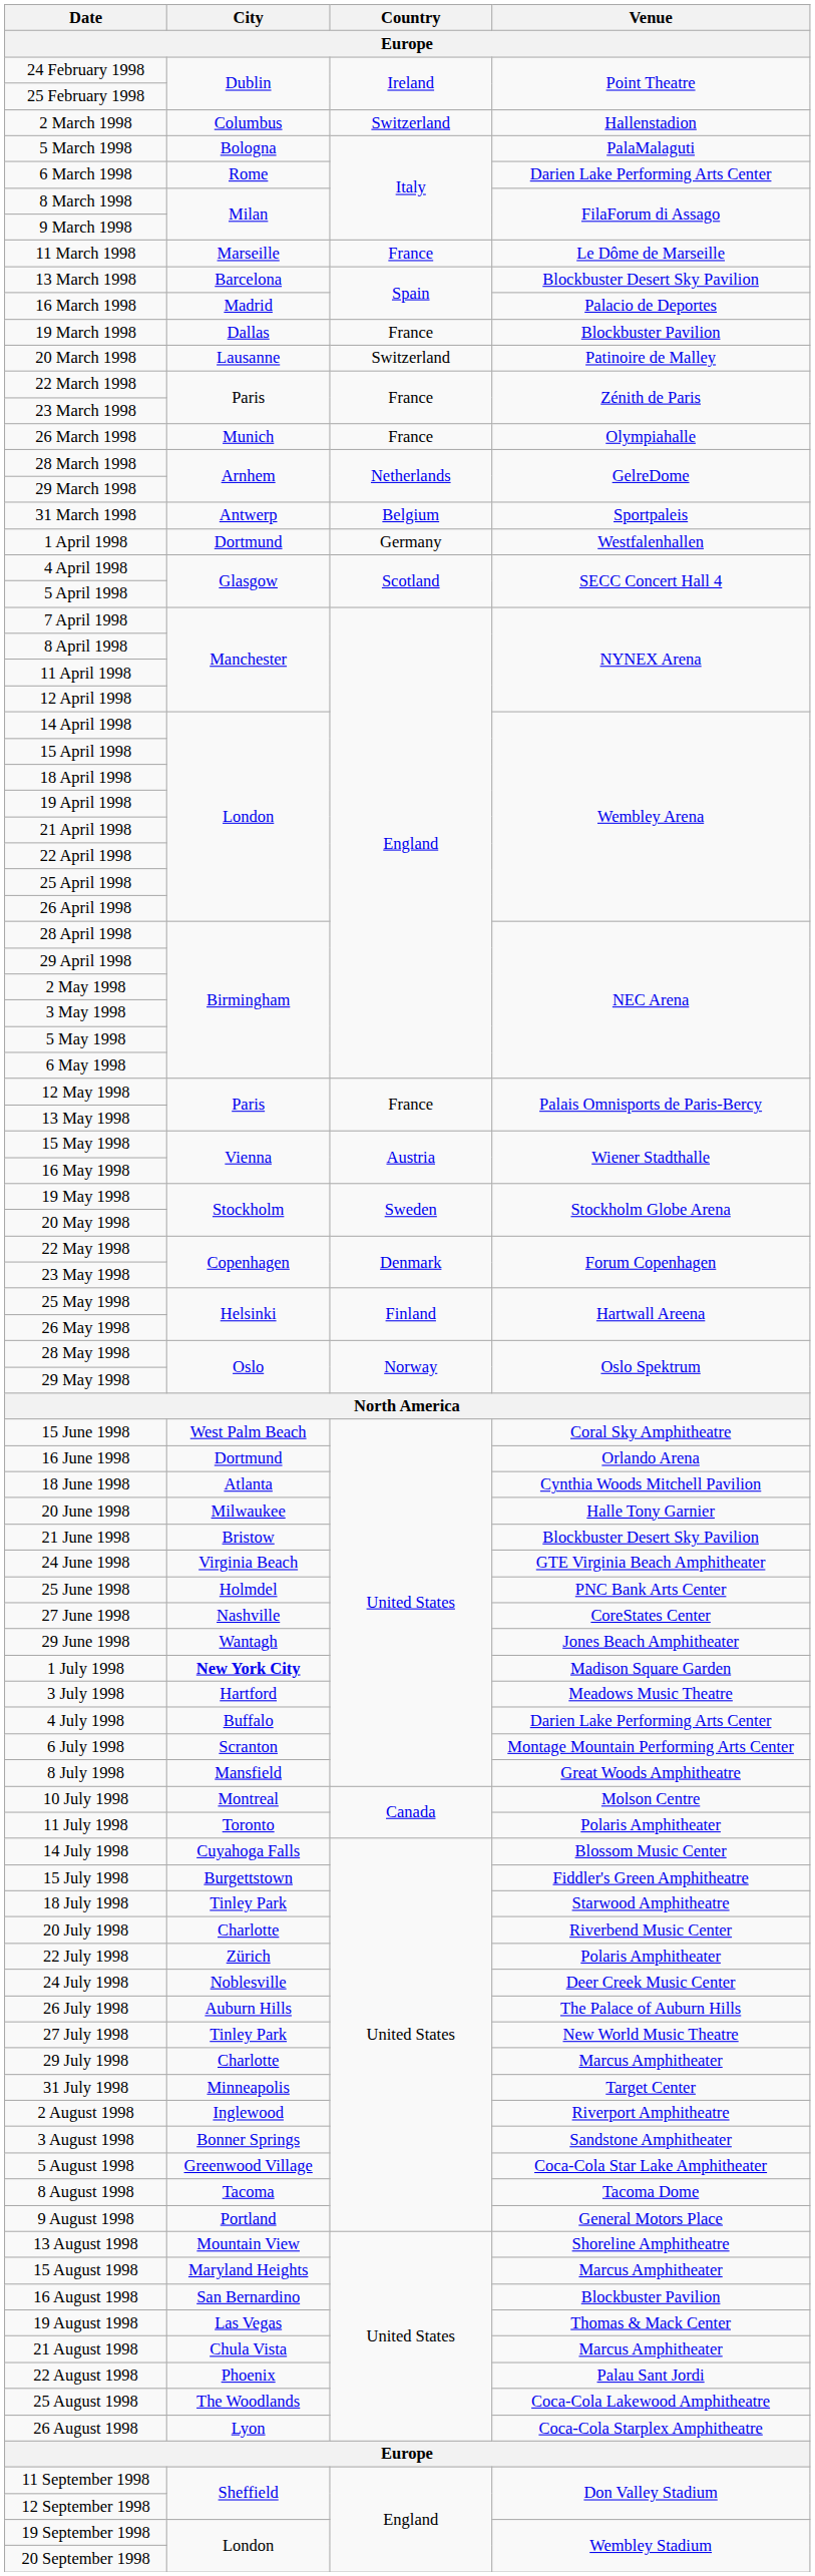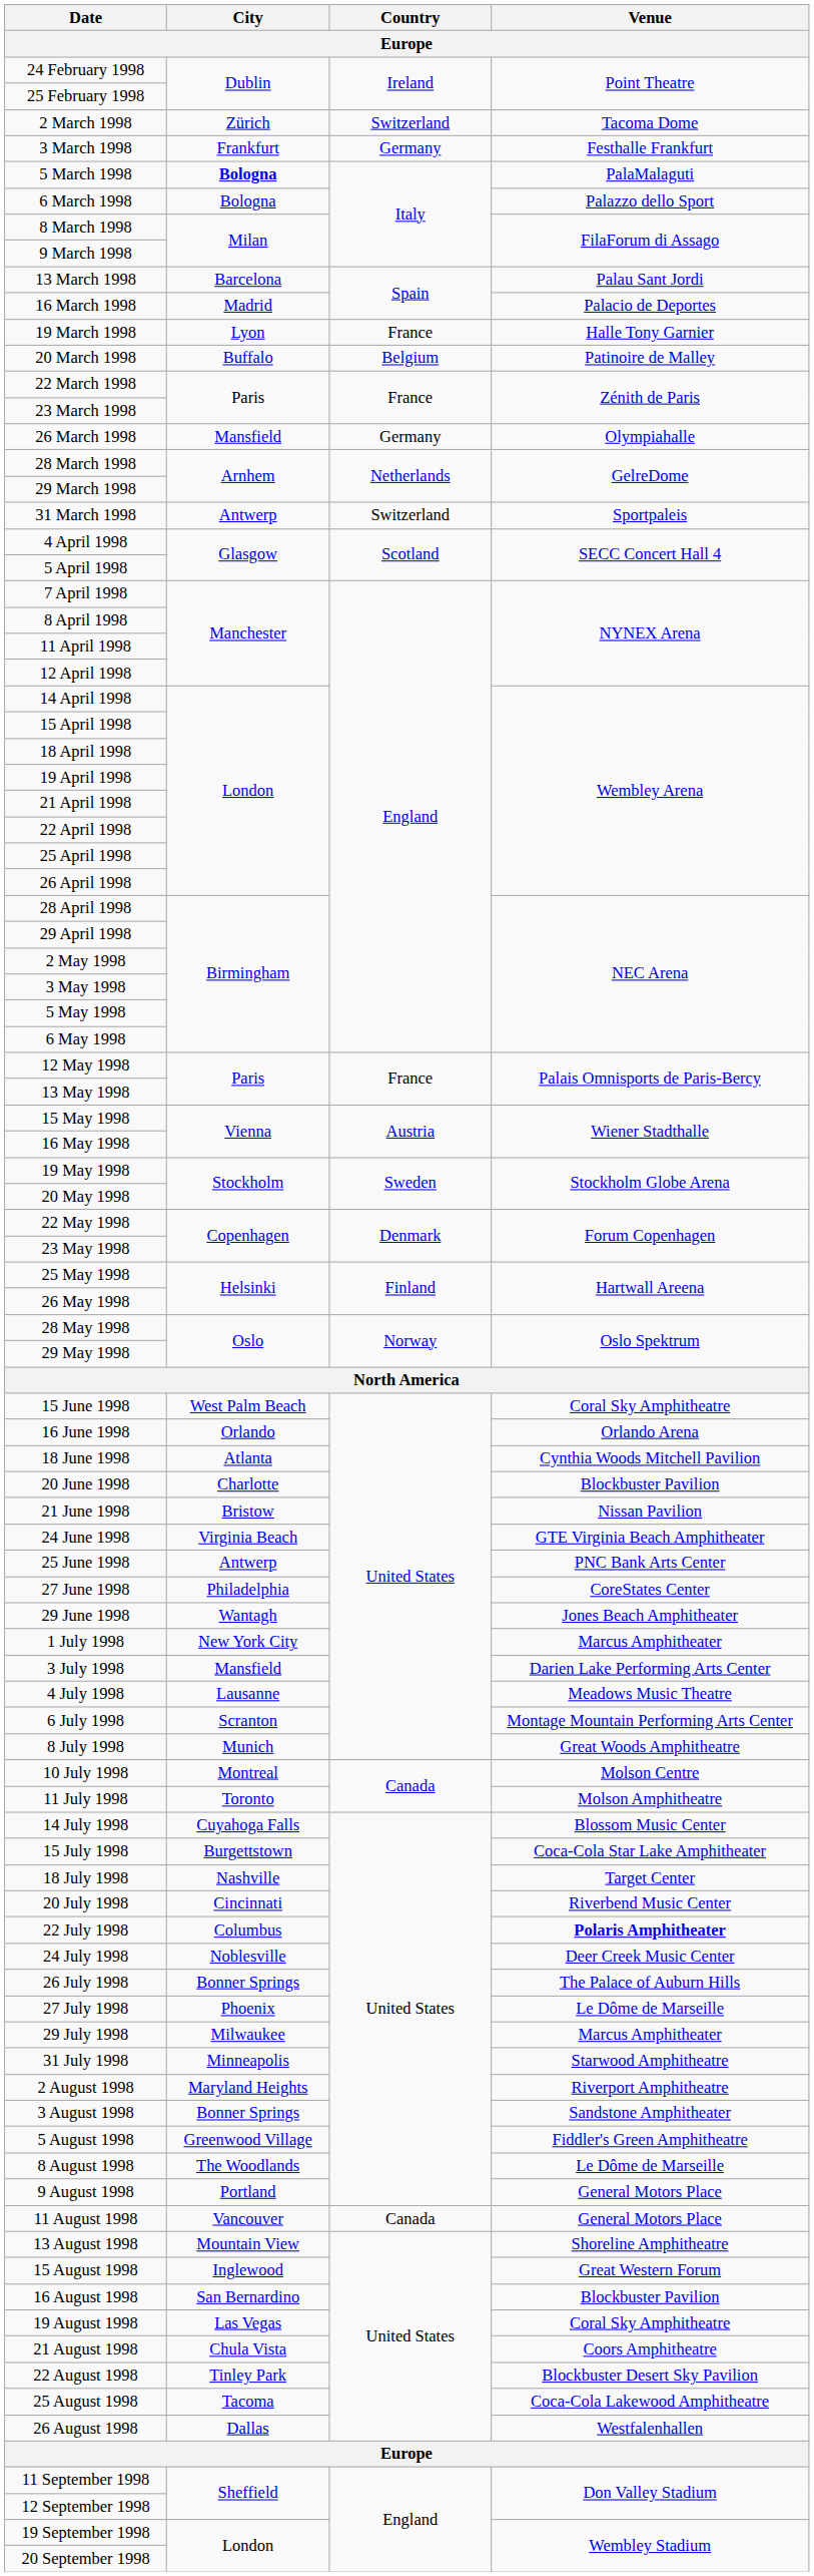 <table class="wikitable" style="text-align:center;">
 <tr>
 <th style="width:150px;">Date</th>
 <th style="width:150px;">City</th>
 <th style="width:150px;">Country</th>
 <th style="width:300px;">Venue</th>
 </tr>
 <tr>
 <th colspan="4">Europe</th>
 </tr>
 <tr>
 <td>24 February 1998</td>
 <td rowspan="2"><a href='#'>Dublin</a></td>
 <td rowspan="2"><a href='#'>Ireland</a></td>
 <td rowspan="2"><a href='#'>Point Theatre</a></td>
 </tr>
 <tr>
 <td>25 February 1998</td>
 </tr>
 <tr>
 <td>2 March 1998</td>
-<td><a href='#'>Columbus</a></td>
+<td><a href='#'>Zürich</a></td>
 <td><a href='#'>Switzerland</a></td>
-<td><a href='#'>Hallenstadion</a></td>
+<td><a href='#'>Tacoma Dome</a></td>
+</tr>
+<tr>
+<td>3 March 1998</td>
+<td><a href='#'>Frankfurt</a></td>
+<td><a href='#'>Germany</a></td>
+<td><a href='#'>Festhalle Frankfurt</a></td>
 </tr>
 <tr>
 <td>5 March 1998</td>
-<td><a href='#'>Bologna</a></td>
+<td><strong><a href='#'>Bologna</a></strong></td>
 <td rowspan=4><a href='#'>Italy</a></td>
 <td><a href='#'>PalaMalaguti</a></td>
 </tr>
 <tr>
 <td>6 March 1998</td>
-<td><a href='#'>Rome</a></td>
-<td><a href='#'>Darien Lake Performing Arts Center</a></td>
+<td><a href='#'>Bologna</a></td>
+<td><a href='#'>Palazzo dello Sport</a></td>
 </tr>
 <tr>
 <td>8 March 1998</td>
 <td rowspan=2><a href='#'>Milan</a></td>
 <td rowspan=2><a href='#'>FilaForum di Assago</a></td>
 </tr>
 <tr>
 <td>9 March 1998</td>
 </tr>
 <tr>
-<td>11 March 1998</td>
-<td><a href='#'>Marseille</a></td>
-<td><a href='#'>France</a></td>
-<td><a href='#'>Le Dôme de Marseille</a></td>
-</tr>
-<tr>
 <td>13 March 1998</td>
 <td><a href='#'>Barcelona</a></td>
 <td rowspan=2><a href='#'>Spain</a></td>
-<td><a href='#'>Blockbuster Desert Sky Pavilion</a></td>
+<td><a href='#'>Palau Sant Jordi</a></td>
 </tr>
 <tr>
 <td>16 March 1998</td>
 <td><a href='#'>Madrid</a></td>
 <td><a href='#'>Palacio de Deportes</a></td>
 </tr>
 <tr>
 <td>19 March 1998</td>
-<td><a href='#'>Dallas</a></td>
+<td><a href='#'>Lyon</a></td>
 <td>France</td>
-<td><a href='#'>Blockbuster Pavilion</a></td>
+<td><a href='#'>Halle Tony Garnier</a></td>
 </tr>
 <tr>
 <td>20 March 1998</td>
-<td><a href='#'>Lausanne</a></td>
-<td>Switzerland</td>
+<td><a href='#'>Buffalo</a></td>
+<td><a href='#'>Belgium</a></td>
 <td><a href='#'>Patinoire de Malley</a></td>
 </tr>
 <tr>
 <td>22 March 1998</td>
 <td rowspan=2>Paris</td>
 <td rowspan=2>France</td>
 <td rowspan=2><a href='#'>Zénith de Paris</a></td>
 </tr>
 <tr>
 <td>23 March 1998</td>
 </tr>
 <tr>
 <td>26 March 1998</td>
-<td><a href='#'>Munich</a></td>
-<td>France</td>
+<td><a href='#'>Mansfield</a></td>
+<td>Germany</td>
 <td><a href='#'>Olympiahalle</a></td>
 </tr>
 <tr>
 <td>28 March 1998</td>
 <td rowspan=2><a href='#'>Arnhem</a></td>
 <td rowspan=2><a href='#'>Netherlands</a></td>
 <td rowspan=2><a href='#'>GelreDome</a></td>
 </tr>
 <tr>
 <td>29 March 1998</td>
 </tr>
 <tr>
 <td>31 March 1998</td>
 <td><a href='#'>Antwerp</a></td>
-<td><a href='#'>Belgium</a></td>
+<td>Switzerland</td>
 <td><a href='#'>Sportpaleis</a></td>
-</tr>
-<tr>
-<td>1 April 1998</td>
-<td><a href='#'>Dortmund</a></td>
-<td>Germany</td>
-<td><a href='#'>Westfalenhallen</a></td>
 </tr>
 <tr>
 <td>4 April 1998</td>
 <td rowspan=2><a href='#'>Glasgow</a></td>
 <td rowspan=2><a href='#'>Scotland</a></td>
 <td rowspan=2><a href='#'>SECC Concert Hall 4</a></td>
 </tr>
 <tr>
 <td>5 April 1998</td>
 </tr>
 <tr>
 <td>7 April 1998</td>
 <td rowspan=4><a href='#'>Manchester</a></td>
 <td rowspan=18><a href='#'>England</a></td>
 <td rowspan=4><a href='#'>NYNEX Arena</a></td>
 </tr>
 <tr>
 <td>8 April 1998</td>
 </tr>
 <tr>
 <td>11 April 1998</td>
 </tr>
 <tr>
 <td>12 April 1998</td>
 </tr>
 <tr>
 <td>14 April 1998</td>
 <td rowspan=8><a href='#'>London</a></td>
 <td rowspan=8><a href='#'>Wembley Arena</a></td>
 </tr>
 <tr>
 <td>15 April 1998</td>
 </tr>
 <tr>
 <td>18 April 1998</td>
 </tr>
 <tr>
 <td>19 April 1998</td>
 </tr>
 <tr>
 <td>21 April 1998</td>
 </tr>
 <tr>
 <td>22 April 1998</td>
 </tr>
 <tr>
 <td>25 April 1998</td>
 </tr>
 <tr>
 <td>26 April 1998</td>
 </tr>
 <tr>
 <td>28 April 1998</td>
 <td rowspan=6><a href='#'>Birmingham</a></td>
 <td rowspan=6><a href='#'>NEC Arena</a></td>
 </tr>
 <tr>
 <td>29 April 1998</td>
 </tr>
 <tr>
 <td>2 May 1998</td>
 </tr>
 <tr>
 <td>3 May 1998</td>
 </tr>
 <tr>
 <td>5 May 1998</td>
 </tr>
 <tr>
 <td>6 May 1998</td>
 </tr>
 <tr>
 <td>12 May 1998</td>
 <td rowspan=2><a href='#'>Paris</a></td>
 <td rowspan=2>France</td>
 <td rowspan=2><a href='#'>Palais Omnisports de Paris-Bercy</a></td>
 </tr>
 <tr>
 <td>13 May 1998</td>
 </tr>
 <tr>
 <td>15 May 1998</td>
 <td rowspan=2><a href='#'>Vienna</a></td>
 <td rowspan=2><a href='#'>Austria</a></td>
 <td rowspan=2><a href='#'>Wiener Stadthalle</a></td>
 </tr>
 <tr>
 <td>16 May 1998</td>
 </tr>
 <tr>
 <td>19 May 1998</td>
 <td rowspan=2><a href='#'>Stockholm</a></td>
 <td rowspan=2><a href='#'>Sweden</a></td>
 <td rowspan=2><a href='#'>Stockholm Globe Arena</a></td>
 </tr>
 <tr>
 <td>20 May 1998</td>
 </tr>
 <tr>
 <td>22 May 1998</td>
 <td rowspan=2><a href='#'>Copenhagen</a></td>
 <td rowspan=2><a href='#'>Denmark</a></td>
 <td rowspan=2><a href='#'>Forum Copenhagen</a></td>
 </tr>
 <tr>
 <td>23 May 1998</td>
 </tr>
 <tr>
 <td>25 May 1998</td>
 <td rowspan=2><a href='#'>Helsinki</a></td>
 <td rowspan=2><a href='#'>Finland</a></td>
 <td rowspan=2><a href='#'>Hartwall Areena</a></td>
 </tr>
 <tr>
 <td>26 May 1998</td>
 </tr>
 <tr>
 <td>28 May 1998</td>
 <td rowspan=2><a href='#'>Oslo</a></td>
 <td rowspan=2><a href='#'>Norway</a></td>
 <td rowspan=2><a href='#'>Oslo Spektrum</a></td>
 </tr>
 <tr>
 <td>29 May 1998</td>
 </tr>
 <tr>
 <th colspan="4">North America</th>
 </tr>
 <tr>
 <td>15 June 1998</td>
 <td><a href='#'>West Palm Beach</a></td>
 <td rowspan=14><a href='#'>United States</a></td>
 <td><a href='#'>Coral Sky Amphitheatre</a></td>
 </tr>
 <tr>
 <td>16 June 1998</td>
-<td><a href='#'>Dortmund</a></td>
+<td><a href='#'>Orlando</a></td>
 <td><a href='#'>Orlando Arena</a></td>
 </tr>
 <tr>
 <td>18 June 1998</td>
 <td><a href='#'>Atlanta</a></td>
 <td><a href='#'>Cynthia Woods Mitchell Pavilion</a></td>
 </tr>
 <tr>
 <td>20 June 1998</td>
-<td><a href='#'>Milwaukee</a></td>
-<td><a href='#'>Halle Tony Garnier</a></td>
+<td><a href='#'>Charlotte</a></td>
+<td><a href='#'>Blockbuster Pavilion</a></td>
 </tr>
 <tr>
 <td>21 June 1998</td>
 <td><a href='#'>Bristow</a></td>
-<td><a href='#'>Blockbuster Desert Sky Pavilion</a></td>
+<td><a href='#'>Nissan Pavilion</a></td>
 </tr>
 <tr>
 <td>24 June 1998</td>
 <td><a href='#'>Virginia Beach</a></td>
 <td><a href='#'>GTE Virginia Beach Amphitheater</a></td>
 </tr>
 <tr>
 <td>25 June 1998</td>
-<td><a href='#'>Holmdel</a></td>
+<td><a href='#'>Antwerp</a></td>
 <td><a href='#'>PNC Bank Arts Center</a></td>
 </tr>
 <tr>
 <td>27 June 1998</td>
-<td><a href='#'>Nashville</a></td>
+<td><a href='#'>Philadelphia</a></td>
 <td><a href='#'>CoreStates Center</a></td>
 </tr>
 <tr>
 <td>29 June 1998</td>
 <td><a href='#'>Wantagh</a></td>
 <td><a href='#'>Jones Beach Amphitheater</a></td>
 </tr>
 <tr>
 <td>1 July 1998</td>
-<td><strong><a href='#'>New York City</a></strong></td>
-<td><a href='#'>Madison Square Garden</a></td>
+<td><a href='#'>New York City</a></td>
+<td><a href='#'>Marcus Amphitheater</a></td>
 </tr>
 <tr>
 <td>3 July 1998</td>
-<td><a href='#'>Hartford</a></td>
-<td><a href='#'>Meadows Music Theatre</a></td>
+<td><a href='#'>Mansfield</a></td>
+<td><a href='#'>Darien Lake Performing Arts Center</a></td>
 </tr>
 <tr>
 <td>4 July 1998</td>
-<td><a href='#'>Buffalo</a></td>
-<td><a href='#'>Darien Lake Performing Arts Center</a></td>
+<td><a href='#'>Lausanne</a></td>
+<td><a href='#'>Meadows Music Theatre</a></td>
 </tr>
 <tr>
 <td>6 July 1998</td>
 <td><a href='#'>Scranton</a></td>
 <td><a href='#'>Montage Mountain Performing Arts Center</a></td>
 </tr>
 <tr>
 <td>8 July 1998</td>
-<td><a href='#'>Mansfield</a></td>
+<td><a href='#'>Munich</a></td>
 <td><a href='#'>Great Woods Amphitheatre</a></td>
 </tr>
 <tr>
 <td>10 July 1998</td>
 <td><a href='#'>Montreal</a></td>
 <td rowspan=2><a href='#'>Canada</a></td>
 <td><a href='#'>Molson Centre</a></td>
 </tr>
 <tr>
 <td>11 July 1998</td>
 <td><a href='#'>Toronto</a></td>
-<td><a href='#'>Polaris Amphitheater</a></td>
+<td><a href='#'>Molson Amphitheatre</a></td>
 </tr>
 <tr>
 <td>14 July 1998</td>
 <td><a href='#'>Cuyahoga Falls</a></td>
 <td rowspan=15>United States</td>
 <td><a href='#'>Blossom Music Center</a></td>
 </tr>
 <tr>
 <td>15 July 1998</td>
 <td><a href='#'>Burgettstown</a></td>
-<td><a href='#'>Fiddler's Green Amphitheatre</a></td>
+<td><a href='#'>Coca-Cola Star Lake Amphitheater</a></td>
 </tr>
 <tr>
 <td>18 July 1998</td>
-<td><a href='#'>Tinley Park</a></td>
-<td><a href='#'>Starwood Amphitheatre</a></td>
+<td><a href='#'>Nashville</a></td>
+<td><a href='#'>Target Center</a></td>
 </tr>
 <tr>
 <td>20 July 1998</td>
-<td><a href='#'>Charlotte</a></td>
+<td><a href='#'>Cincinnati</a></td>
 <td><a href='#'>Riverbend Music Center</a></td>
 </tr>
 <tr>
 <td>22 July 1998</td>
-<td><a href='#'>Zürich</a></td>
-<td><a href='#'>Polaris Amphitheater</a></td>
+<td><a href='#'>Columbus</a></td>
+<td><strong><a href='#'>Polaris Amphitheater</a></strong></td>
 </tr>
 <tr>
 <td>24 July 1998</td>
 <td><a href='#'>Noblesville</a></td>
 <td><a href='#'>Deer Creek Music Center</a></td>
 </tr>
 <tr>
 <td>26 July 1998</td>
-<td><a href='#'>Auburn Hills</a></td>
+<td><a href='#'>Bonner Springs</a></td>
 <td><a href='#'>The Palace of Auburn Hills</a></td>
 </tr>
 <tr>
 <td>27 July 1998</td>
-<td><a href='#'>Tinley Park</a></td>
-<td><a href='#'>New World Music Theatre</a></td>
+<td><a href='#'>Phoenix</a></td>
+<td><a href='#'>Le Dôme de Marseille</a></td>
 </tr>
 <tr>
 <td>29 July 1998</td>
-<td><a href='#'>Charlotte</a></td>
+<td><a href='#'>Milwaukee</a></td>
 <td><a href='#'>Marcus Amphitheater</a></td>
 </tr>
 <tr>
 <td>31 July 1998</td>
 <td><a href='#'>Minneapolis</a></td>
-<td><a href='#'>Target Center</a></td>
+<td><a href='#'>Starwood Amphitheatre</a></td>
 </tr>
 <tr>
 <td>2 August 1998</td>
-<td><a href='#'>Inglewood</a></td>
+<td><a href='#'>Maryland Heights</a></td>
 <td><a href='#'>Riverport Amphitheatre</a></td>
 </tr>
 <tr>
 <td>3 August 1998</td>
 <td><a href='#'>Bonner Springs</a></td>
 <td><a href='#'>Sandstone Amphitheater</a></td>
 </tr>
 <tr>
 <td>5 August 1998</td>
 <td><a href='#'>Greenwood Village</a></td>
-<td><a href='#'>Coca-Cola Star Lake Amphitheater</a></td>
+<td><a href='#'>Fiddler's Green Amphitheatre</a></td>
 </tr>
 <tr>
 <td>8 August 1998</td>
-<td><a href='#'>Tacoma</a></td>
-<td><a href='#'>Tacoma Dome</a></td>
+<td><a href='#'>The Woodlands</a></td>
+<td><a href='#'>Le Dôme de Marseille</a></td>
 </tr>
 <tr>
 <td>9 August 1998</td>
 <td><a href='#'>Portland</a></td>
+<td><a href='#'>General Motors Place</a></td>
+</tr>
+<tr>
+<td>11 August 1998</td>
+<td><a href='#'>Vancouver</a></td>
+<td>Canada</td>
 <td><a href='#'>General Motors Place</a></td>
 </tr>
 <tr>
 <td>13 August 1998</td>
 <td><a href='#'>Mountain View</a></td>
 <td rowspan=8>United States</td>
 <td><a href='#'>Shoreline Amphitheatre</a></td>
 </tr>
 <tr>
 <td>15 August 1998</td>
-<td><a href='#'>Maryland Heights</a></td>
-<td><a href='#'>Marcus Amphitheater</a></td>
+<td><a href='#'>Inglewood</a></td>
+<td><a href='#'>Great Western Forum</a></td>
 </tr>
 <tr>
 <td>16 August 1998</td>
 <td><a href='#'>San Bernardino</a></td>
 <td><a href='#'>Blockbuster Pavilion</a></td>
 </tr>
 <tr>
 <td>19 August 1998</td>
 <td><a href='#'>Las Vegas</a></td>
-<td><a href='#'>Thomas & Mack Center</a></td>
+<td><a href='#'>Coral Sky Amphitheatre</a></td>
 </tr>
 <tr>
 <td>21 August 1998</td>
 <td><a href='#'>Chula Vista</a></td>
-<td><a href='#'>Marcus Amphitheater</a></td>
+<td><a href='#'>Coors Amphitheatre</a></td>
 </tr>
 <tr>
 <td>22 August 1998</td>
-<td><a href='#'>Phoenix</a></td>
-<td><a href='#'>Palau Sant Jordi</a></td>
+<td><a href='#'>Tinley Park</a></td>
+<td><a href='#'>Blockbuster Desert Sky Pavilion</a></td>
 </tr>
 <tr>
 <td>25 August 1998</td>
-<td><a href='#'>The Woodlands</a></td>
+<td><a href='#'>Tacoma</a></td>
 <td><a href='#'>Coca-Cola Lakewood Amphitheatre</a></td>
 </tr>
 <tr>
 <td>26 August 1998</td>
-<td><a href='#'>Lyon</a></td>
-<td><a href='#'>Coca-Cola Starplex Amphitheatre</a></td>
+<td><a href='#'>Dallas</a></td>
+<td><a href='#'>Westfalenhallen</a></td>
 </tr>
 <tr>
 <th colspan="4">Europe</th>
 </tr>
 <tr>
 <td>11 September 1998</td>
 <td rowspan=2><a href='#'>Sheffield</a></td>
 <td rowspan=4>England</td>
 <td rowspan=2><a href='#'>Don Valley Stadium</a></td>
 </tr>
 <tr>
 <td>12 September 1998</td>
 </tr>
 <tr>
 <td>19 September 1998</td>
 <td rowspan=2>London</td>
 <td rowspan=2><a href='#'>Wembley Stadium</a></td>
 </tr>
 <tr>
 <td>20 September 1998</td>
 </tr>
 </table>
